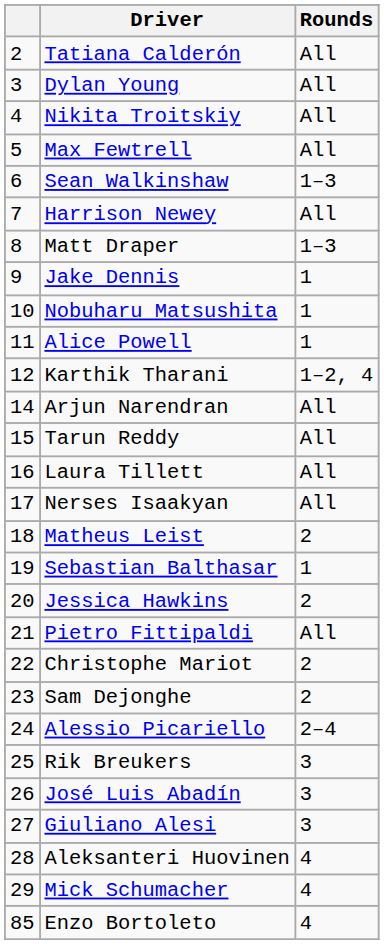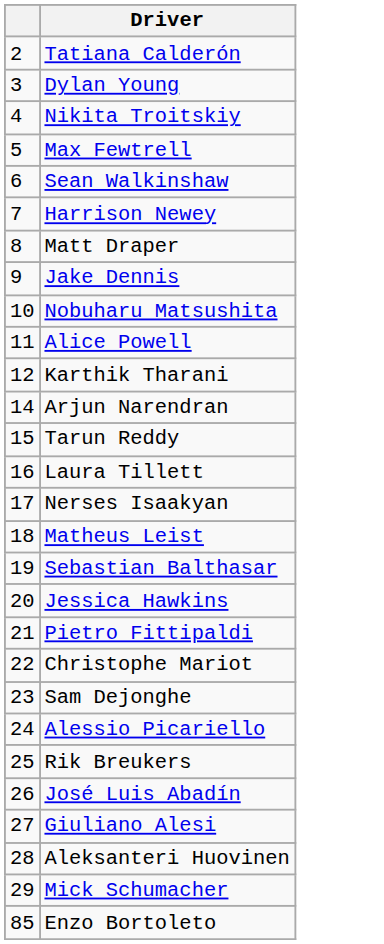 <table class="wikitable" style="font-size: 85%">
 <tr>
 <th></th>
 <th>Driver</th>
-<th>Rounds</th>
 </tr>
 <tr>
 <td>2</td>
 <td> <a href='#'>Tatiana Calderón</a></td>
-<td>All</td>
 </tr>
 <tr>
 <td>3</td>
 <td> <a href='#'>Dylan Young</a></td>
-<td>All</td>
 </tr>
 <tr>
 <td>4</td>
 <td> <a href='#'>Nikita Troitskiy</a></td>
-<td>All</td>
 </tr>
 <tr>
 <td>5</td>
 <td> <a href='#'>Max Fewtrell</a></td>
-<td>All</td>
 </tr>
 <tr>
 <td>6</td>
 <td> <a href='#'>Sean Walkinshaw</a></td>
-<td>1–3</td>
 </tr>
 <tr>
 <td>7</td>
 <td> <a href='#'>Harrison Newey</a></td>
-<td>All</td>
 </tr>
 <tr>
 <td>8</td>
 <td> Matt Draper</td>
-<td>1–3</td>
 </tr>
 <tr>
 <td>9</td>
 <td> <a href='#'>Jake Dennis</a></td>
-<td>1</td>
 </tr>
 <tr>
 <td>10</td>
 <td> <a href='#'>Nobuharu Matsushita</a></td>
-<td>1</td>
 </tr>
 <tr>
 <td>11</td>
 <td> <a href='#'>Alice Powell</a></td>
-<td>1</td>
 </tr>
 <tr>
 <td>12</td>
 <td> Karthik Tharani</td>
-<td>1–2, 4</td>
 </tr>
 <tr>
 <td>14</td>
 <td> Arjun Narendran</td>
-<td>All</td>
 </tr>
 <tr>
 <td>15</td>
 <td> Tarun Reddy</td>
-<td>All</td>
 </tr>
 <tr>
 <td>16</td>
 <td> Laura Tillett</td>
-<td>All</td>
 </tr>
 <tr>
 <td>17</td>
 <td> Nerses Isaakyan</td>
-<td>All</td>
 </tr>
 <tr>
 <td>18</td>
 <td> <a href='#'>Matheus Leist</a></td>
-<td>2</td>
 </tr>
 <tr>
 <td>19</td>
 <td> <a href='#'>Sebastian Balthasar</a></td>
-<td>1</td>
 </tr>
 <tr>
 <td>20</td>
 <td> <a href='#'>Jessica Hawkins</a></td>
-<td>2</td>
 </tr>
 <tr>
 <td>21</td>
 <td> <a href='#'>Pietro Fittipaldi</a></td>
-<td>All</td>
 </tr>
 <tr>
 <td>22</td>
 <td> Christophe Mariot</td>
-<td>2</td>
 </tr>
 <tr>
 <td>23</td>
 <td> Sam Dejonghe</td>
-<td>2</td>
 </tr>
 <tr>
 <td>24</td>
 <td> <a href='#'>Alessio Picariello</a></td>
-<td>2–4</td>
 </tr>
 <tr>
 <td>25</td>
 <td> Rik Breukers</td>
-<td>3</td>
 </tr>
 <tr>
 <td>26</td>
 <td> <a href='#'>José Luis Abadín</a></td>
-<td>3</td>
 </tr>
 <tr>
 <td>27</td>
 <td> <a href='#'>Giuliano Alesi</a></td>
-<td>3</td>
 </tr>
 <tr>
 <td>28</td>
 <td> Aleksanteri Huovinen</td>
-<td>4</td>
 </tr>
 <tr>
 <td>29</td>
 <td> <a href='#'>Mick Schumacher</a></td>
-<td>4</td>
 </tr>
 <tr>
 <td>85</td>
 <td> Enzo Bortoleto</td>
-<td>4</td>
 </tr>
 </table>
